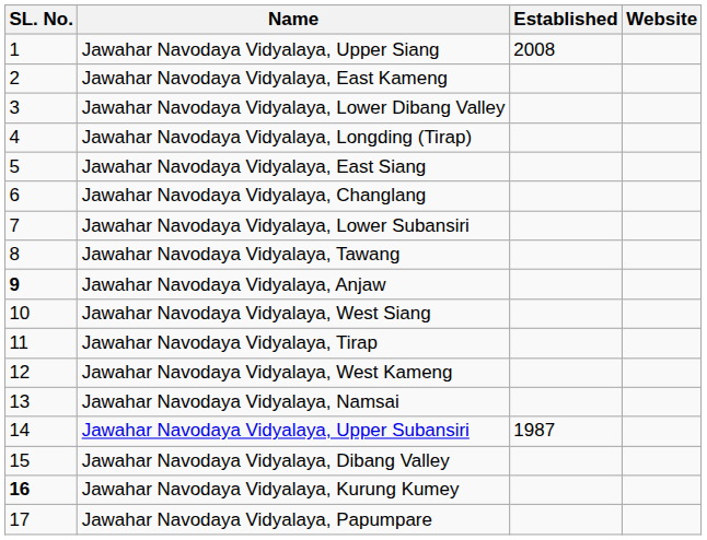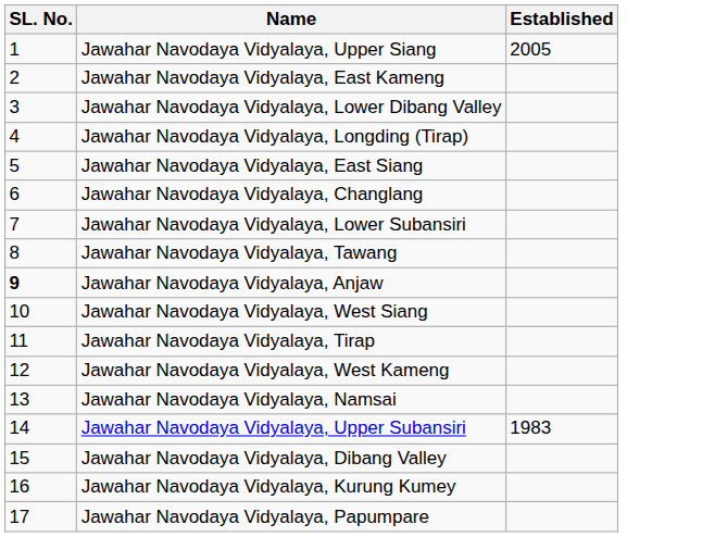 <table class="wikitable sortable mw-collapsible">
 <tr>
 <th>SL. No.</th>
 <th>Name</th>
 <th>Established</th>
-<th>Website</th>
 </tr>
 <tr>
 <td>1</td>
 <td>Jawahar Navodaya Vidyalaya, Upper Siang</td>
-<td>2008</td>
-<td></td>
+<td>2005</td>
 </tr>
 <tr>
 <td>2</td>
 <td>Jawahar Navodaya Vidyalaya, East Kameng</td>
-<td></td>
 <td></td>
 </tr>
 <tr>
 <td>3</td>
 <td>Jawahar Navodaya Vidyalaya, Lower Dibang Valley</td>
 <td></td>
-<td></td>
 </tr>
 <tr>
 <td>4</td>
 <td>Jawahar Navodaya Vidyalaya, Longding (Tirap)</td>
-<td></td>
 <td></td>
 </tr>
 <tr>
 <td>5</td>
 <td>Jawahar Navodaya Vidyalaya, East Siang</td>
 <td></td>
-<td></td>
 </tr>
 <tr>
 <td>6</td>
 <td>Jawahar Navodaya Vidyalaya, Changlang</td>
-<td></td>
 <td></td>
 </tr>
 <tr>
 <td>7</td>
 <td>Jawahar Navodaya Vidyalaya, Lower Subansiri</td>
 <td></td>
-<td></td>
 </tr>
 <tr>
 <td>8</td>
 <td>Jawahar Navodaya Vidyalaya, Tawang</td>
-<td></td>
 <td></td>
 </tr>
 <tr>
 <td><strong>9</strong></td>
 <td>Jawahar Navodaya Vidyalaya, Anjaw</td>
 <td></td>
-<td></td>
 </tr>
 <tr>
 <td>10</td>
 <td>Jawahar Navodaya Vidyalaya, West Siang</td>
-<td></td>
 <td></td>
 </tr>
 <tr>
 <td>11</td>
 <td>Jawahar Navodaya Vidyalaya, Tirap</td>
 <td></td>
-<td></td>
 </tr>
 <tr>
 <td>12</td>
 <td>Jawahar Navodaya Vidyalaya, West Kameng</td>
-<td></td>
 <td></td>
 </tr>
 <tr>
 <td>13</td>
 <td>Jawahar Navodaya Vidyalaya, Namsai</td>
 <td></td>
-<td></td>
 </tr>
 <tr>
 <td>14</td>
 <td><a href='#'>Jawahar Navodaya Vidyalaya, Upper Subansiri</a></td>
-<td>1987</td>
-<td></td>
+<td>1983</td>
 </tr>
 <tr>
 <td>15</td>
 <td>Jawahar Navodaya Vidyalaya, Dibang Valley</td>
 <td></td>
-<td></td>
 </tr>
 <tr>
-<td><strong>16</strong></td>
+<td>16</td>
 <td>Jawahar Navodaya Vidyalaya, Kurung Kumey</td>
-<td></td>
 <td></td>
 </tr>
 <tr>
 <td>17</td>
 <td>Jawahar Navodaya Vidyalaya, Papumpare</td>
 <td></td>
-<td></td>
 </tr>
 </table>
